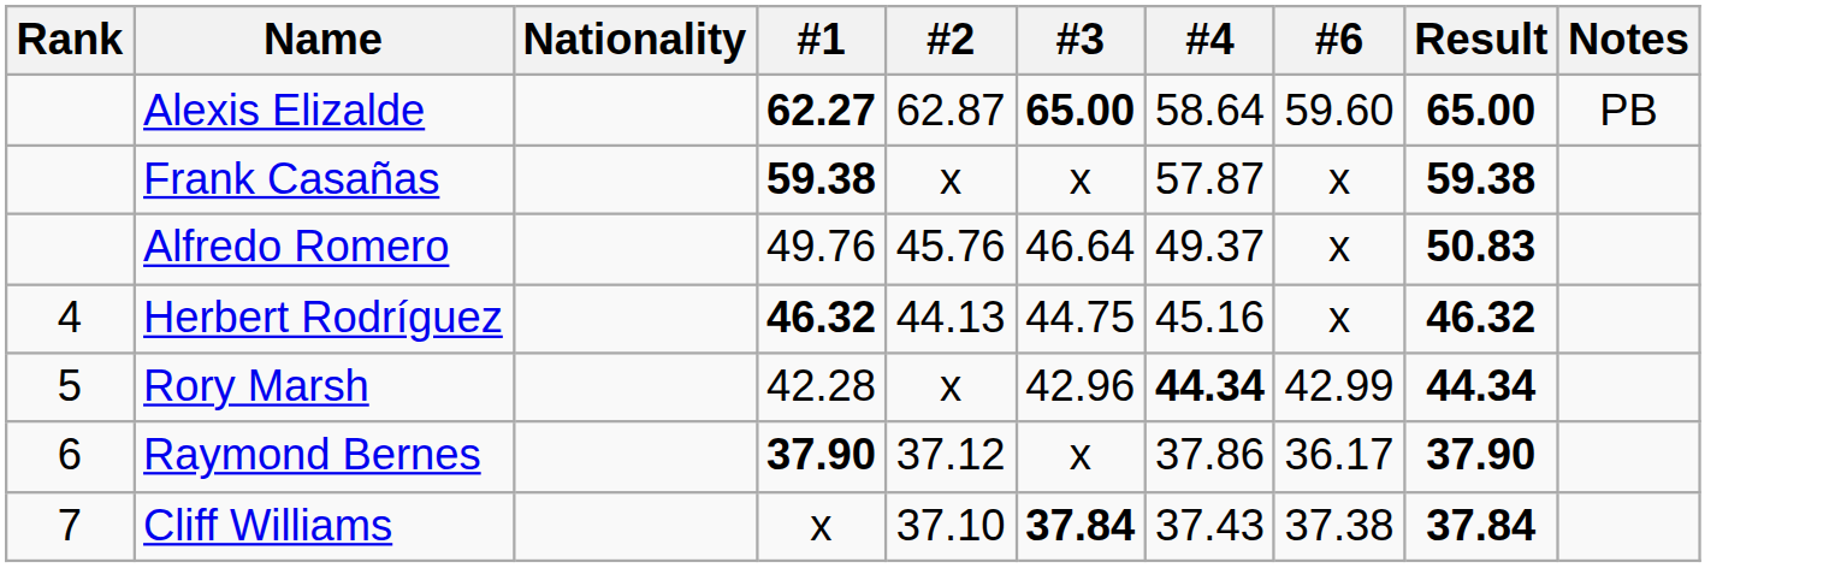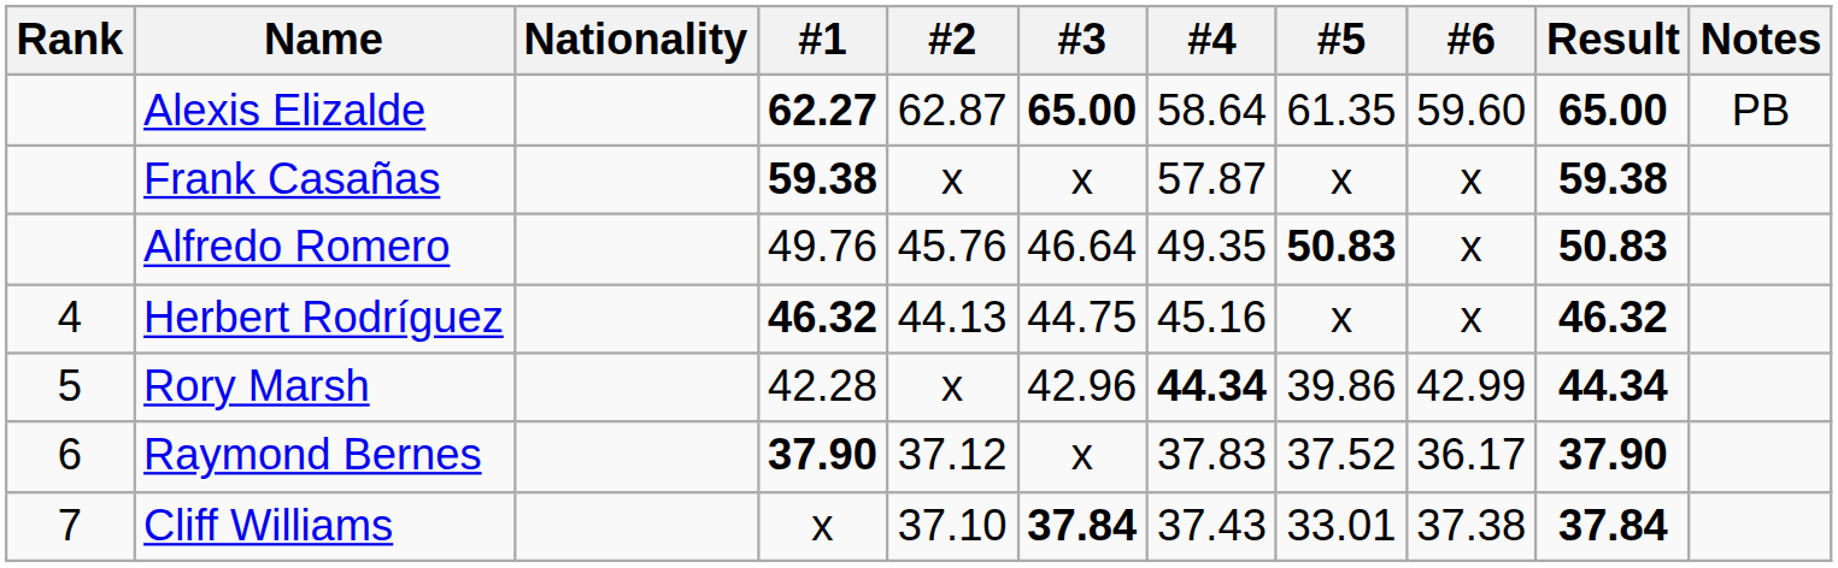 <table class="wikitable sortable" style="text-align:center">
 <tr>
 <th>Rank</th>
 <th>Name</th>
 <th>Nationality</th>
 <th>#1</th>
 <th>#2</th>
 <th>#3</th>
 <th>#4</th>
+<th>#5</th>
 <th>#6</th>
 <th>Result</th>
 <th>Notes</th>
 </tr>
 <tr>
 <td></td>
 <td align=left><a href='#'>Alexis Elizalde</a></td>
 <td align=left></td>
 <td><strong>62.27</strong></td>
 <td>62.87</td>
 <td><strong>65.00</strong></td>
 <td>58.64</td>
+<td>61.35</td>
 <td>59.60</td>
 <td><strong>65.00</strong></td>
 <td>PB</td>
 </tr>
 <tr>
 <td></td>
 <td align=left><a href='#'>Frank Casañas</a></td>
 <td align=left></td>
 <td><strong>59.38</strong></td>
 <td>x</td>
 <td>x</td>
 <td>57.87</td>
 <td>x</td>
+<td>x</td>
 <td><strong>59.38</strong></td>
 <td></td>
 </tr>
 <tr>
 <td></td>
 <td align=left><a href='#'>Alfredo Romero</a></td>
 <td align=left></td>
 <td>49.76</td>
 <td>45.76</td>
 <td>46.64</td>
-<td>49.37</td>
+<td>49.35</td>
+<td><strong>50.83</strong></td>
 <td>x</td>
 <td><strong>50.83</strong></td>
 <td></td>
 </tr>
 <tr>
 <td>4</td>
 <td align=left><a href='#'>Herbert Rodríguez</a></td>
 <td align=left></td>
 <td><strong>46.32</strong></td>
 <td>44.13</td>
 <td>44.75</td>
 <td>45.16</td>
 <td>x</td>
+<td>x</td>
 <td><strong>46.32</strong></td>
 <td></td>
 </tr>
 <tr>
 <td>5</td>
 <td align=left><a href='#'>Rory Marsh</a></td>
 <td align=left></td>
 <td>42.28</td>
 <td>x</td>
 <td>42.96</td>
 <td><strong>44.34</strong></td>
+<td>39.86</td>
 <td>42.99</td>
 <td><strong>44.34</strong></td>
 <td></td>
 </tr>
 <tr>
 <td>6</td>
 <td align=left><a href='#'>Raymond Bernes</a></td>
 <td align=left></td>
 <td><strong>37.90</strong></td>
 <td>37.12</td>
 <td>x</td>
-<td>37.86</td>
+<td>37.83</td>
+<td>37.52</td>
 <td>36.17</td>
 <td><strong>37.90</strong></td>
 <td></td>
 </tr>
 <tr>
 <td>7</td>
 <td align=left><a href='#'>Cliff Williams</a></td>
 <td align=left></td>
 <td>x</td>
 <td>37.10</td>
 <td><strong>37.84</strong></td>
 <td>37.43</td>
+<td>33.01</td>
 <td>37.38</td>
 <td><strong>37.84</strong></td>
 <td></td>
 </tr>
 </table>
